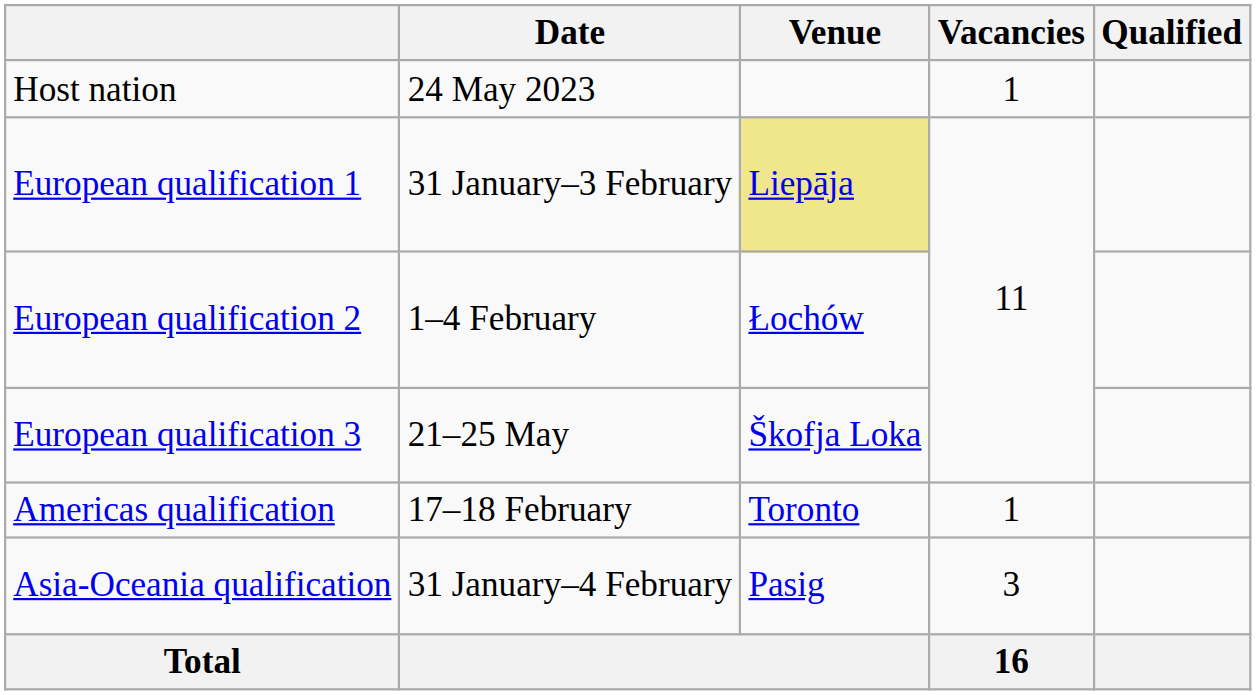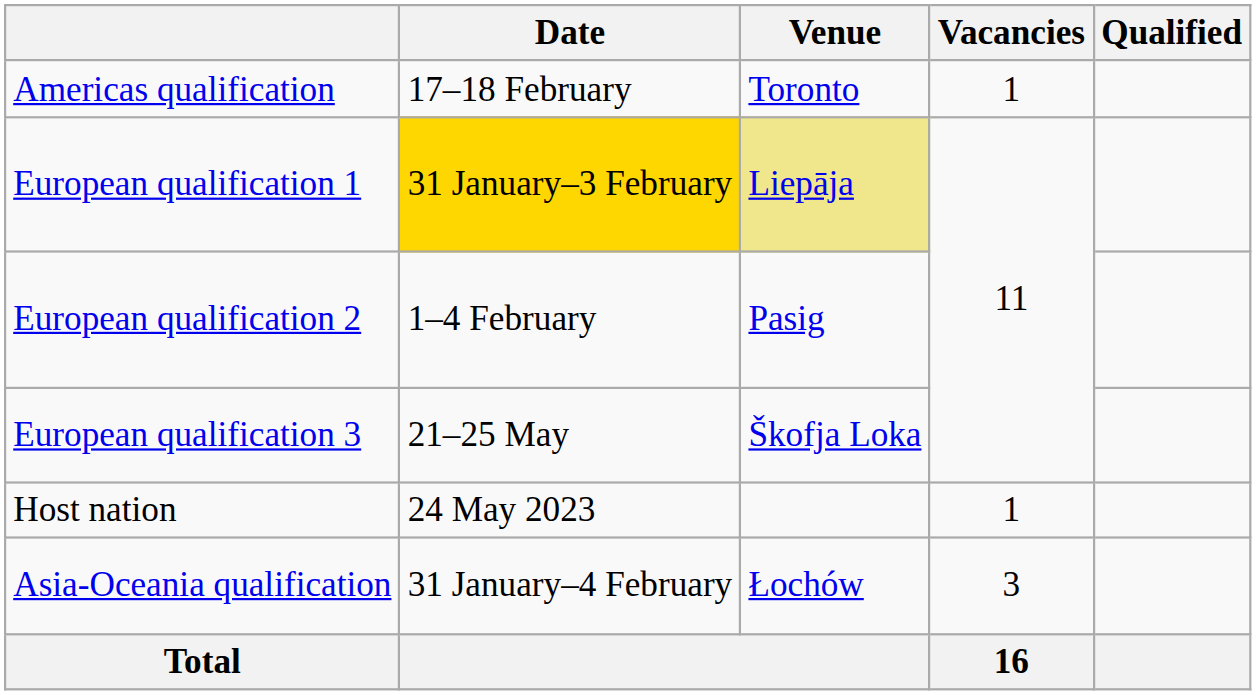 <table class="wikitable">
 <tr>
 <th></th>
 <th>Date</th>
 <th>Venue</th>
 <th>Vacancies</th>
 <th>Qualified</th>
 </tr>
 <tr>
-<td>Host nation</td>
-<td>24 May 2023</td>
-<td></td>
-<td align="center">1</td>
+<td><a href='#'>Americas qualification</a></td>
+<td>17–18 February</td>
+<td> <a href='#'>Toronto</a></td>
+<td align=center>1</td>
 <td></td>
 </tr>
 <tr>
 <td><a href='#'>European qualification 1</a></td>
-<td>31 January–3 February</td>
+<td style="background: gold;">31 January–3 February</td>
 <td style="background: khaki;"> <a href='#'>Liepāja</a></td>
 <td rowspan=3 align=center>11</td>
 <td><br><br><br></td>
 </tr>
 <tr>
 <td><a href='#'>European qualification 2</a></td>
 <td>1–4 February</td>
-<td> <a href='#'>Łochów</a></td>
+<td> <a href='#'>Pasig</a></td>
 <td><br><br><br></td>
 </tr>
 <tr>
 <td><a href='#'>European qualification 3</a></td>
 <td>21–25 May</td>
 <td> <a href='#'>Škofja Loka</a></td>
 <td><br><br></td>
 </tr>
 <tr>
-<td><a href='#'>Americas qualification</a></td>
-<td>17–18 February</td>
-<td> <a href='#'>Toronto</a></td>
-<td align=center>1</td>
+<td>Host nation</td>
+<td>24 May 2023</td>
+<td></td>
+<td align="center">1</td>
 <td></td>
 </tr>
 <tr>
 <td><a href='#'>Asia-Oceania qualification</a></td>
 <td>31 January–4 February</td>
-<td> <a href='#'>Pasig</a></td>
+<td> <a href='#'>Łochów</a></td>
 <td align=center>3</td>
 <td><br><br></td>
 </tr>
 <tr>
 <th>Total</th>
 <th colspan=2></th>
 <th>16</th>
 <th></th>
 </tr>
 </table>
